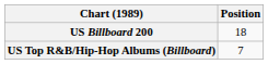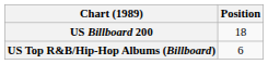 <table class="wikitable sortable plainrowheaders" style="text-align:center">
 <tr>
 <th scope="col">Chart (1989)</th>
 <th scope="col">Position</th>
 </tr>
 <tr>
 <th scope="row">US <em>Billboard</em> 200</th>
 <td>18</td>
 </tr>
 <tr>
 <th scope="row">US Top R&B/Hip-Hop Albums (<em>Billboard</em>)</th>
-<td>7</td>
+<td>6</td>
 </tr>
 </table>
